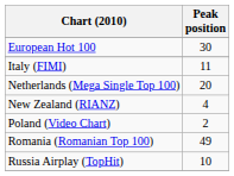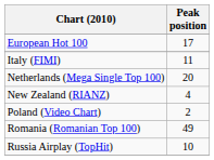 <table class="wikitable sortable">
 <tr>
 <th>Chart (2010)</th>
 <th>Peak<br>position</th>
 </tr>
 <tr>
 </tr>
 <tr>
 </tr>
 <tr>
 </tr>
 <tr>
 </tr>
 <tr>
 </tr>
 <tr>
 </tr>
 <tr>
 </tr>
 <tr>
 <td><a href='#'>European Hot 100</a></td>
-<td style="text-align:center;">30</td>
+<td style="text-align:center;">17</td>
 </tr>
 <tr>
 </tr>
 <tr>
 </tr>
 <tr>
 </tr>
 <tr>
 <td>Italy (<a href='#'>FIMI</a>)</td>
 <td align=center>11</td>
 </tr>
 <tr>
 <td>Netherlands (<a href='#'>Mega Single Top 100</a>)</td>
 <td align=center>20</td>
 </tr>
 <tr>
 <td>New Zealand (<a href='#'>RIANZ</a>)</td>
 <td align=center>4</td>
 </tr>
 <tr>
 <td>Poland (<a href='#'>Video Chart</a>)</td>
 <td align=center>2</td>
 </tr>
 <tr>
 <td>Romania (<a href='#'>Romanian Top 100</a>)</td>
 <td style="text-align:center;">49</td>
 </tr>
 <tr>
 <td>Russia Airplay (<a href='#'>TopHit</a>)</td>
 <td style="text-align:center;">10</td>
 </tr>
 <tr>
 </tr>
 <tr>
 </tr>
 <tr>
 </tr>
 <tr>
 </tr>
 </table>
